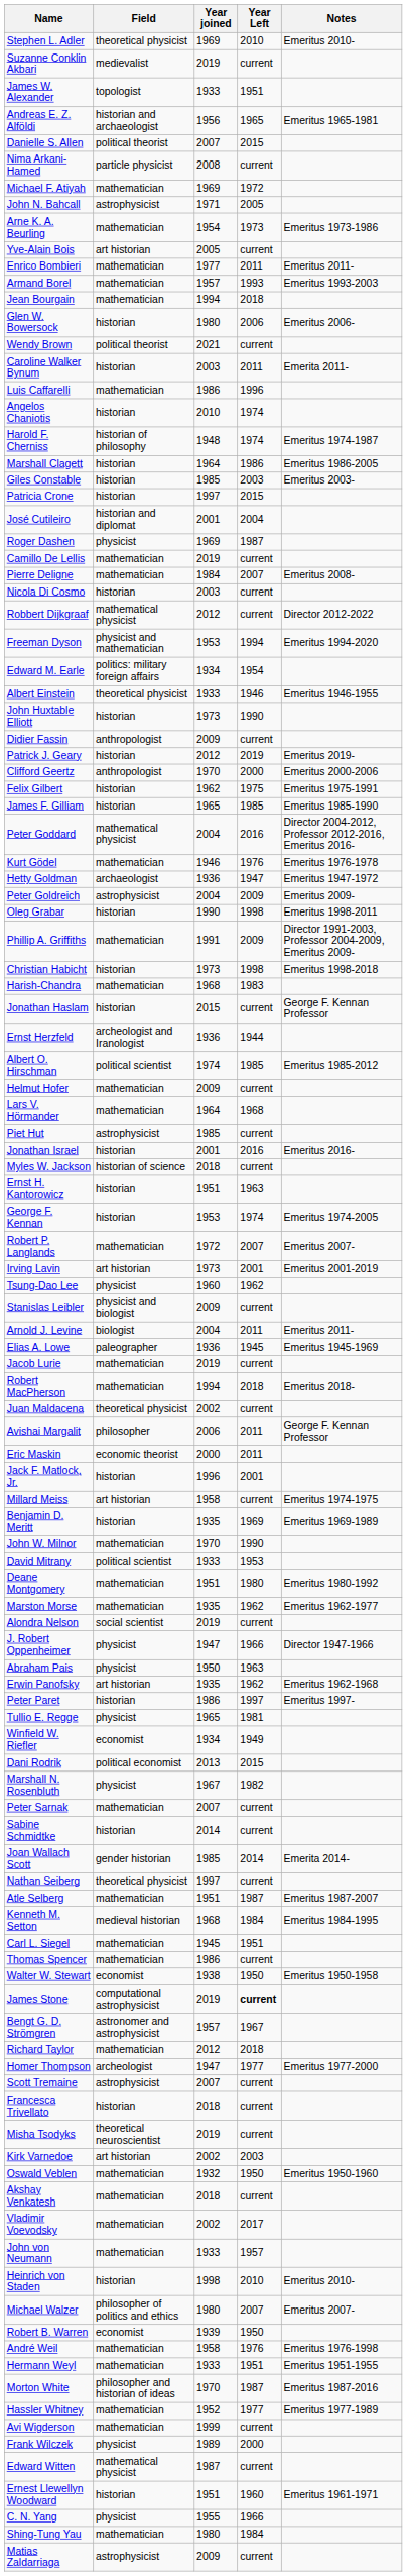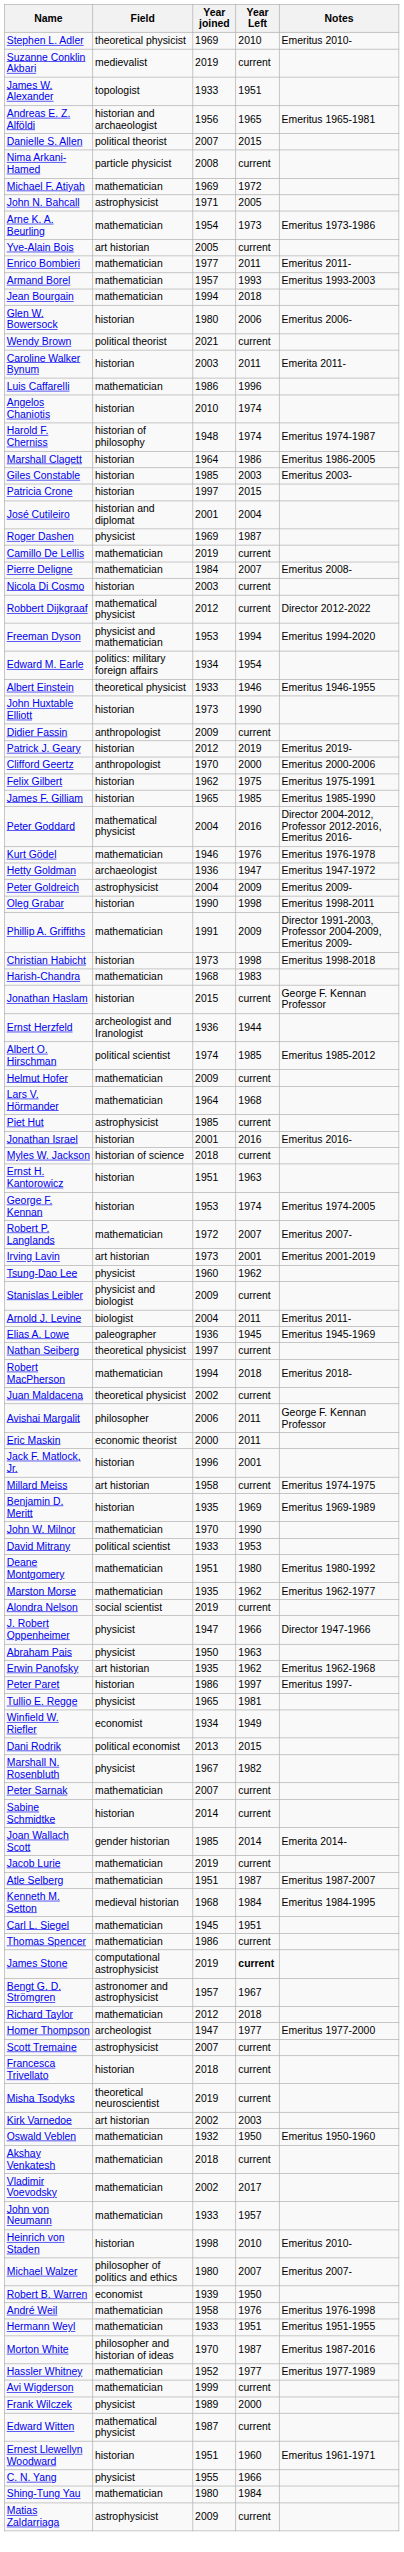 <table class="wikitable sortable" border="1">
 <tr>
 <th>Name</th>
 <th>Field</th>
 <th>Year joined</th>
 <th>Year Left</th>
 <th>Notes</th>
 </tr>
 <tr>
 <td><a href='#'>Stephen L. Adler</a></td>
 <td>theoretical physicist</td>
 <td>1969</td>
 <td>2010</td>
 <td>Emeritus 2010-</td>
 </tr>
 <tr>
 <td><a href='#'>Suzanne Conklin Akbari</a></td>
 <td>medievalist</td>
 <td>2019</td>
 <td>current</td>
 <td></td>
 </tr>
 <tr>
 <td><a href='#'>James W. Alexander</a></td>
 <td>topologist</td>
 <td>1933</td>
 <td>1951</td>
 <td></td>
 </tr>
 <tr>
 <td><a href='#'>Andreas E. Z. Alföldi</a></td>
 <td>historian and archaeologist</td>
 <td>1956</td>
 <td>1965</td>
 <td>Emeritus 1965-1981</td>
 </tr>
 <tr>
 <td><a href='#'>Danielle S. Allen</a></td>
 <td>political theorist</td>
 <td>2007</td>
 <td>2015</td>
 <td></td>
 </tr>
 <tr>
 <td><a href='#'>Nima Arkani-Hamed</a></td>
 <td>particle physicist</td>
 <td>2008</td>
 <td>current</td>
 <td></td>
 </tr>
 <tr>
 <td><a href='#'>Michael F. Atiyah</a></td>
 <td>mathematician</td>
 <td>1969</td>
 <td>1972</td>
 <td></td>
 </tr>
 <tr>
 <td><a href='#'>John N. Bahcall</a></td>
 <td>astrophysicist</td>
 <td>1971</td>
 <td>2005</td>
 <td></td>
 </tr>
 <tr>
 <td><a href='#'>Arne K. A. Beurling</a></td>
 <td>mathematician</td>
 <td>1954</td>
 <td>1973</td>
 <td>Emeritus 1973-1986</td>
 </tr>
 <tr>
 <td><a href='#'>Yve-Alain Bois</a></td>
 <td>art historian</td>
 <td>2005</td>
 <td>current</td>
 <td></td>
 </tr>
 <tr>
 <td><a href='#'>Enrico Bombieri</a></td>
 <td>mathematician</td>
 <td>1977</td>
 <td>2011</td>
 <td>Emeritus 2011-</td>
 </tr>
 <tr>
 <td><a href='#'>Armand Borel</a></td>
 <td>mathematician</td>
 <td>1957</td>
 <td>1993</td>
 <td>Emeritus 1993-2003</td>
 </tr>
 <tr>
 <td><a href='#'>Jean Bourgain</a></td>
 <td>mathematician</td>
 <td>1994</td>
 <td>2018</td>
 <td></td>
 </tr>
 <tr>
 <td><a href='#'>Glen W. Bowersock</a></td>
 <td>historian</td>
 <td>1980</td>
 <td>2006</td>
 <td>Emeritus 2006-</td>
 </tr>
 <tr>
 <td><a href='#'>Wendy Brown</a></td>
 <td>political theorist</td>
 <td>2021</td>
 <td>current</td>
 <td></td>
 </tr>
 <tr>
 <td><a href='#'>Caroline Walker Bynum</a></td>
 <td>historian</td>
 <td>2003</td>
 <td>2011</td>
 <td>Emerita 2011-</td>
 </tr>
 <tr>
 <td><a href='#'>Luis Caffarelli</a></td>
 <td>mathematician</td>
 <td>1986</td>
 <td>1996</td>
 <td></td>
 </tr>
 <tr>
 <td><a href='#'>Angelos Chaniotis</a></td>
 <td>historian</td>
 <td>2010</td>
 <td>1974</td>
 <td></td>
 </tr>
 <tr>
 <td><a href='#'>Harold F. Cherniss</a></td>
 <td>historian of philosophy</td>
 <td>1948</td>
 <td>1974</td>
 <td>Emeritus 1974-1987</td>
 </tr>
 <tr>
 <td><a href='#'>Marshall Clagett</a></td>
 <td>historian</td>
 <td>1964</td>
 <td>1986</td>
 <td>Emeritus 1986-2005</td>
 </tr>
 <tr>
 <td><a href='#'>Giles Constable</a></td>
 <td>historian</td>
 <td>1985</td>
 <td>2003</td>
 <td>Emeritus 2003-</td>
 </tr>
 <tr>
 <td><a href='#'>Patricia Crone</a></td>
 <td>historian</td>
 <td>1997</td>
 <td>2015</td>
 <td></td>
 </tr>
 <tr>
 <td><a href='#'>José Cutileiro</a></td>
 <td>historian and diplomat</td>
 <td>2001</td>
 <td>2004</td>
 <td></td>
 </tr>
 <tr>
 <td><a href='#'>Roger Dashen</a></td>
 <td>physicist</td>
 <td>1969</td>
 <td>1987</td>
 <td></td>
 </tr>
 <tr>
 <td><a href='#'>Camillo De Lellis</a></td>
 <td>mathematician</td>
 <td>2019</td>
 <td>current</td>
 <td></td>
 </tr>
 <tr>
 <td><a href='#'>Pierre Deligne</a></td>
 <td>mathematician</td>
 <td>1984</td>
 <td>2007</td>
 <td>Emeritus 2008-</td>
 </tr>
 <tr>
 <td><a href='#'>Nicola Di Cosmo</a></td>
 <td>historian</td>
 <td>2003</td>
 <td>current</td>
 <td></td>
 </tr>
 <tr>
 <td><a href='#'>Robbert Dijkgraaf</a></td>
 <td>mathematical physicist</td>
 <td>2012</td>
 <td>current</td>
 <td>Director 2012-2022</td>
 </tr>
 <tr>
 <td><a href='#'>Freeman Dyson</a></td>
 <td>physicist and mathematician</td>
 <td>1953</td>
 <td>1994</td>
 <td>Emeritus 1994-2020</td>
 </tr>
 <tr>
 <td><a href='#'>Edward M. Earle</a></td>
 <td>politics: military foreign affairs</td>
 <td>1934</td>
 <td>1954</td>
 <td></td>
 </tr>
 <tr>
 <td><a href='#'>Albert Einstein</a></td>
 <td>theoretical physicist</td>
 <td>1933</td>
 <td>1946</td>
 <td>Emeritus 1946-1955</td>
 </tr>
 <tr>
 <td><a href='#'>John Huxtable Elliott</a></td>
 <td>historian</td>
 <td>1973</td>
 <td>1990</td>
 <td></td>
 </tr>
 <tr>
 <td><a href='#'>Didier Fassin</a></td>
 <td>anthropologist</td>
 <td>2009</td>
 <td>current</td>
 <td></td>
 </tr>
 <tr>
 <td><a href='#'>Patrick J. Geary</a></td>
 <td>historian</td>
 <td>2012</td>
 <td>2019</td>
 <td>Emeritus 2019-</td>
 </tr>
 <tr>
 <td><a href='#'>Clifford Geertz</a></td>
 <td>anthropologist</td>
 <td>1970</td>
 <td>2000</td>
 <td>Emeritus 2000-2006</td>
 </tr>
 <tr>
 <td><a href='#'>Felix Gilbert</a></td>
 <td>historian</td>
 <td>1962</td>
 <td>1975</td>
 <td>Emeritus 1975-1991</td>
 </tr>
 <tr>
 <td><a href='#'>James F. Gilliam</a></td>
 <td>historian</td>
 <td>1965</td>
 <td>1985</td>
 <td>Emeritus 1985-1990</td>
 </tr>
 <tr>
 <td><a href='#'>Peter Goddard</a></td>
 <td>mathematical physicist</td>
 <td>2004</td>
 <td>2016</td>
 <td>Director 2004-2012, Professor 2012-2016, Emeritus 2016-</td>
 </tr>
 <tr>
 <td><a href='#'>Kurt Gödel</a></td>
 <td>mathematician</td>
 <td>1946</td>
 <td>1976</td>
 <td>Emeritus 1976-1978</td>
 </tr>
 <tr>
 <td><a href='#'>Hetty Goldman</a></td>
 <td>archaeologist</td>
 <td>1936</td>
 <td>1947</td>
 <td>Emeritus 1947-1972</td>
 </tr>
 <tr>
 <td><a href='#'>Peter Goldreich</a></td>
 <td>astrophysicist</td>
 <td>2004</td>
 <td>2009</td>
 <td>Emeritus 2009-</td>
 </tr>
 <tr>
 <td><a href='#'>Oleg Grabar</a></td>
 <td>historian</td>
 <td>1990</td>
 <td>1998</td>
 <td>Emeritus 1998-2011</td>
 </tr>
 <tr>
 <td><a href='#'>Phillip A. Griffiths</a></td>
 <td>mathematician</td>
 <td>1991</td>
 <td>2009</td>
 <td>Director 1991-2003, Professor 2004-2009, Emeritus 2009-</td>
 </tr>
 <tr>
 <td><a href='#'>Christian Habicht</a></td>
 <td>historian</td>
 <td>1973</td>
 <td>1998</td>
 <td>Emeritus 1998-2018</td>
 </tr>
 <tr>
 <td><a href='#'>Harish-Chandra</a></td>
 <td>mathematician</td>
 <td>1968</td>
 <td>1983</td>
 <td></td>
 </tr>
 <tr>
 <td><a href='#'>Jonathan Haslam</a></td>
 <td>historian</td>
 <td>2015</td>
 <td>current</td>
 <td>George F. Kennan Professor</td>
 </tr>
 <tr>
 <td><a href='#'>Ernst Herzfeld</a></td>
 <td>archeologist and Iranologist</td>
 <td>1936</td>
 <td>1944</td>
 <td></td>
 </tr>
 <tr>
 <td><a href='#'>Albert O. Hirschman</a></td>
 <td>political scientist</td>
 <td>1974</td>
 <td>1985</td>
 <td>Emeritus 1985-2012</td>
 </tr>
 <tr>
 <td><a href='#'>Helmut Hofer</a></td>
 <td>mathematician</td>
 <td>2009</td>
 <td>current</td>
 <td></td>
 </tr>
 <tr>
 <td><a href='#'>Lars V. Hörmander</a></td>
 <td>mathematician</td>
 <td>1964</td>
 <td>1968</td>
 <td></td>
 </tr>
 <tr>
 <td><a href='#'>Piet Hut</a></td>
 <td>astrophysicist</td>
 <td>1985</td>
 <td>current</td>
 <td></td>
 </tr>
 <tr>
 <td><a href='#'>Jonathan Israel</a></td>
 <td>historian</td>
 <td>2001</td>
 <td>2016</td>
 <td>Emeritus 2016-</td>
 </tr>
 <tr>
 <td><a href='#'>Myles W. Jackson</a></td>
 <td>historian of science</td>
 <td>2018</td>
 <td>current</td>
 <td></td>
 </tr>
 <tr>
 <td><a href='#'>Ernst H. Kantorowicz</a></td>
 <td>historian</td>
 <td>1951</td>
 <td>1963</td>
 <td></td>
 </tr>
 <tr>
 <td><a href='#'>George F. Kennan</a></td>
 <td>historian</td>
 <td>1953</td>
 <td>1974</td>
 <td>Emeritus 1974-2005</td>
 </tr>
 <tr>
 <td><a href='#'>Robert P. Langlands</a></td>
 <td>mathematician</td>
 <td>1972</td>
 <td>2007</td>
 <td>Emeritus 2007-</td>
 </tr>
 <tr>
 <td><a href='#'>Irving Lavin</a></td>
 <td>art historian</td>
 <td>1973</td>
 <td>2001</td>
 <td>Emeritus 2001-2019</td>
 </tr>
 <tr>
 <td><a href='#'>Tsung-Dao Lee</a></td>
 <td>physicist</td>
 <td>1960</td>
 <td>1962</td>
 <td></td>
 </tr>
 <tr>
 <td><a href='#'>Stanislas Leibler</a></td>
 <td>physicist and biologist</td>
 <td>2009</td>
 <td>current</td>
 <td></td>
 </tr>
 <tr>
 <td><a href='#'>Arnold J. Levine</a></td>
 <td>biologist</td>
 <td>2004</td>
 <td>2011</td>
 <td>Emeritus 2011-</td>
 </tr>
 <tr>
 <td><a href='#'>Elias A. Lowe</a></td>
 <td>paleographer</td>
 <td>1936</td>
 <td>1945</td>
 <td>Emeritus 1945-1969</td>
 </tr>
 <tr>
-<td><a href='#'>Jacob Lurie</a></td>
-<td>mathematician</td>
-<td>2019</td>
+<td><a href='#'>Nathan Seiberg</a></td>
+<td>theoretical physicist</td>
+<td>1997</td>
 <td>current</td>
 <td></td>
 </tr>
 <tr>
 <td><a href='#'>Robert MacPherson</a></td>
 <td>mathematician</td>
 <td>1994</td>
 <td>2018</td>
 <td>Emeritus 2018-</td>
 </tr>
 <tr>
 <td><a href='#'>Juan Maldacena</a></td>
 <td>theoretical physicist</td>
 <td>2002</td>
 <td>current</td>
 <td></td>
 </tr>
 <tr>
 <td><a href='#'>Avishai Margalit</a></td>
 <td>philosopher</td>
 <td>2006</td>
 <td>2011</td>
 <td>George F. Kennan Professor</td>
 </tr>
 <tr>
 <td><a href='#'>Eric Maskin</a></td>
 <td>economic theorist</td>
 <td>2000</td>
 <td>2011</td>
 <td></td>
 </tr>
 <tr>
 <td><a href='#'>Jack F. Matlock, Jr.</a></td>
 <td>historian</td>
 <td>1996</td>
 <td>2001</td>
 <td></td>
 </tr>
 <tr>
 <td><a href='#'>Millard Meiss</a></td>
 <td>art historian</td>
 <td>1958</td>
 <td>current</td>
 <td>Emeritus 1974-1975</td>
 </tr>
 <tr>
 <td><a href='#'>Benjamin D. Meritt</a></td>
 <td>historian</td>
 <td>1935</td>
 <td>1969</td>
 <td>Emeritus 1969-1989</td>
 </tr>
 <tr>
 <td><a href='#'>John W. Milnor</a></td>
 <td>mathematician</td>
 <td>1970</td>
 <td>1990</td>
 <td></td>
 </tr>
 <tr>
 <td><a href='#'>David Mitrany</a></td>
 <td>political scientist</td>
 <td>1933</td>
 <td>1953</td>
 <td></td>
 </tr>
 <tr>
 <td><a href='#'>Deane Montgomery</a></td>
 <td>mathematician</td>
 <td>1951</td>
 <td>1980</td>
 <td>Emeritus 1980-1992</td>
 </tr>
 <tr>
 <td><a href='#'>Marston Morse</a></td>
 <td>mathematician</td>
 <td>1935</td>
 <td>1962</td>
 <td>Emeritus 1962-1977</td>
 </tr>
 <tr>
 <td><a href='#'>Alondra Nelson</a></td>
 <td>social scientist</td>
 <td>2019</td>
 <td>current</td>
 <td></td>
 </tr>
 <tr>
 <td><a href='#'>J. Robert Oppenheimer</a></td>
 <td>physicist</td>
 <td>1947</td>
 <td>1966</td>
 <td>Director 1947-1966</td>
 </tr>
 <tr>
 <td><a href='#'>Abraham Pais</a></td>
 <td>physicist</td>
 <td>1950</td>
 <td>1963</td>
 <td></td>
 </tr>
 <tr>
 <td><a href='#'>Erwin Panofsky</a></td>
 <td>art historian</td>
 <td>1935</td>
 <td>1962</td>
 <td>Emeritus 1962-1968</td>
 </tr>
 <tr>
 <td><a href='#'>Peter Paret</a></td>
 <td>historian</td>
 <td>1986</td>
 <td>1997</td>
 <td>Emeritus 1997-</td>
 </tr>
 <tr>
 <td><a href='#'>Tullio E. Regge</a></td>
 <td>physicist</td>
 <td>1965</td>
 <td>1981</td>
 <td></td>
 </tr>
 <tr>
 <td><a href='#'>Winfield W. Riefler</a></td>
 <td>economist</td>
 <td>1934</td>
 <td>1949</td>
 <td></td>
 </tr>
 <tr>
 <td><a href='#'>Dani Rodrik</a></td>
 <td>political economist</td>
 <td>2013</td>
 <td>2015</td>
 <td></td>
 </tr>
 <tr>
 <td><a href='#'>Marshall N. Rosenbluth</a></td>
 <td>physicist</td>
 <td>1967</td>
 <td>1982</td>
 <td></td>
 </tr>
 <tr>
 <td><a href='#'>Peter Sarnak</a></td>
 <td>mathematician</td>
 <td>2007</td>
 <td>current</td>
 <td></td>
 </tr>
 <tr>
 <td><a href='#'>Sabine Schmidtke</a></td>
 <td>historian</td>
 <td>2014</td>
 <td>current</td>
 <td></td>
 </tr>
 <tr>
 <td><a href='#'>Joan Wallach Scott</a></td>
 <td>gender historian</td>
 <td>1985</td>
 <td>2014</td>
 <td>Emerita 2014-</td>
 </tr>
 <tr>
-<td><a href='#'>Nathan Seiberg</a></td>
-<td>theoretical physicist</td>
-<td>1997</td>
+<td><a href='#'>Jacob Lurie</a></td>
+<td>mathematician</td>
+<td>2019</td>
 <td>current</td>
 <td></td>
 </tr>
 <tr>
 <td><a href='#'>Atle Selberg</a></td>
 <td>mathematician</td>
 <td>1951</td>
 <td>1987</td>
 <td>Emeritus 1987-2007</td>
 </tr>
 <tr>
 <td><a href='#'>Kenneth M. Setton</a></td>
 <td>medieval historian</td>
 <td>1968</td>
 <td>1984</td>
 <td>Emeritus 1984-1995</td>
 </tr>
 <tr>
 <td><a href='#'>Carl L. Siegel</a></td>
 <td>mathematician</td>
 <td>1945</td>
 <td>1951</td>
 <td></td>
 </tr>
 <tr>
 <td><a href='#'>Thomas Spencer</a></td>
 <td>mathematician</td>
 <td>1986</td>
 <td>current</td>
 <td></td>
-</tr>
-<tr>
-<td><a href='#'> Walter W. Stewart</a></td>
-<td>economist</td>
-<td>1938</td>
-<td>1950</td>
-<td>Emeritus 1950-1958</td>
 </tr>
 <tr>
 <td><a href='#'>James Stone</a></td>
 <td>computational astrophysicist</td>
 <td>2019</td>
 <td><strong>current</strong></td>
 <td></td>
 </tr>
 <tr>
 <td><a href='#'>Bengt G. D. Strömgren</a></td>
 <td>astronomer and astrophysicist</td>
 <td>1957</td>
 <td>1967</td>
 <td></td>
 </tr>
 <tr>
 <td><a href='#'>Richard Taylor</a></td>
 <td>mathematician</td>
 <td>2012</td>
 <td>2018</td>
 <td></td>
 </tr>
 <tr>
 <td><a href='#'>Homer Thompson</a></td>
 <td>archeologist</td>
 <td>1947</td>
 <td>1977</td>
 <td>Emeritus 1977-2000</td>
 </tr>
 <tr>
 <td><a href='#'>Scott Tremaine</a></td>
 <td>astrophysicist</td>
 <td>2007</td>
 <td>current</td>
 <td></td>
 </tr>
 <tr>
 <td><a href='#'>Francesca Trivellato</a></td>
 <td>historian</td>
 <td>2018</td>
 <td>current</td>
 <td></td>
 </tr>
 <tr>
 <td><a href='#'>Misha Tsodyks</a></td>
 <td>theoretical neuroscientist</td>
 <td>2019</td>
 <td>current</td>
 <td></td>
 </tr>
 <tr>
 <td><a href='#'>Kirk Varnedoe</a></td>
 <td>art historian</td>
 <td>2002</td>
 <td>2003</td>
 <td></td>
 </tr>
 <tr>
 <td><a href='#'>Oswald Veblen</a></td>
 <td>mathematician</td>
 <td>1932</td>
 <td>1950</td>
 <td>Emeritus 1950-1960</td>
 </tr>
 <tr>
 <td><a href='#'>Akshay Venkatesh</a></td>
 <td>mathematician</td>
 <td>2018</td>
 <td>current</td>
 <td></td>
 </tr>
 <tr>
 <td><a href='#'>Vladimir Voevodsky</a></td>
 <td>mathematician</td>
 <td>2002</td>
 <td>2017</td>
 <td></td>
 </tr>
 <tr>
 <td><a href='#'>John von Neumann</a></td>
 <td>mathematician</td>
 <td>1933</td>
 <td>1957</td>
 <td></td>
 </tr>
 <tr>
 <td><a href='#'>Heinrich von Staden</a></td>
 <td>historian</td>
 <td>1998</td>
 <td>2010</td>
 <td>Emeritus 2010-</td>
 </tr>
 <tr>
 <td><a href='#'>Michael Walzer</a></td>
 <td>philosopher of politics and ethics</td>
 <td>1980</td>
 <td>2007</td>
 <td>Emeritus 2007-</td>
 </tr>
 <tr>
 <td><a href='#'>Robert B. Warren</a></td>
 <td>economist</td>
 <td>1939</td>
 <td>1950</td>
 <td></td>
 </tr>
 <tr>
 <td><a href='#'>André Weil</a></td>
 <td>mathematician</td>
 <td>1958</td>
 <td>1976</td>
 <td>Emeritus 1976-1998</td>
 </tr>
 <tr>
 <td><a href='#'>Hermann Weyl</a></td>
 <td>mathematician</td>
 <td>1933</td>
 <td>1951</td>
 <td>Emeritus 1951-1955</td>
 </tr>
 <tr>
 <td><a href='#'>Morton White</a></td>
 <td>philosopher and historian of ideas</td>
 <td>1970</td>
 <td>1987</td>
 <td>Emeritus 1987-2016</td>
 </tr>
 <tr>
 <td><a href='#'>Hassler Whitney</a></td>
 <td>mathematician</td>
 <td>1952</td>
 <td>1977</td>
 <td>Emeritus 1977-1989</td>
 </tr>
 <tr>
 <td><a href='#'>Avi Wigderson</a></td>
 <td>mathematician</td>
 <td>1999</td>
 <td>current</td>
 <td></td>
 </tr>
 <tr>
 <td><a href='#'>Frank Wilczek</a></td>
 <td>physicist</td>
 <td>1989</td>
 <td>2000</td>
 <td></td>
 </tr>
 <tr>
 <td><a href='#'>Edward Witten</a></td>
 <td>mathematical physicist</td>
 <td>1987</td>
 <td>current</td>
 <td></td>
 </tr>
 <tr>
 <td><a href='#'>Ernest Llewellyn Woodward</a></td>
 <td>historian</td>
 <td>1951</td>
 <td>1960</td>
 <td>Emeritus 1961-1971</td>
 </tr>
 <tr>
 <td><a href='#'>C. N. Yang</a></td>
 <td>physicist</td>
 <td>1955</td>
 <td>1966</td>
 <td></td>
 </tr>
 <tr>
 <td><a href='#'>Shing-Tung Yau</a></td>
 <td>mathematician</td>
 <td>1980</td>
 <td>1984</td>
 <td></td>
 </tr>
 <tr>
 <td><a href='#'>Matias Zaldarriaga</a></td>
 <td>astrophysicist</td>
 <td>2009</td>
 <td>current</td>
 <td></td>
 </tr>
 </table>
